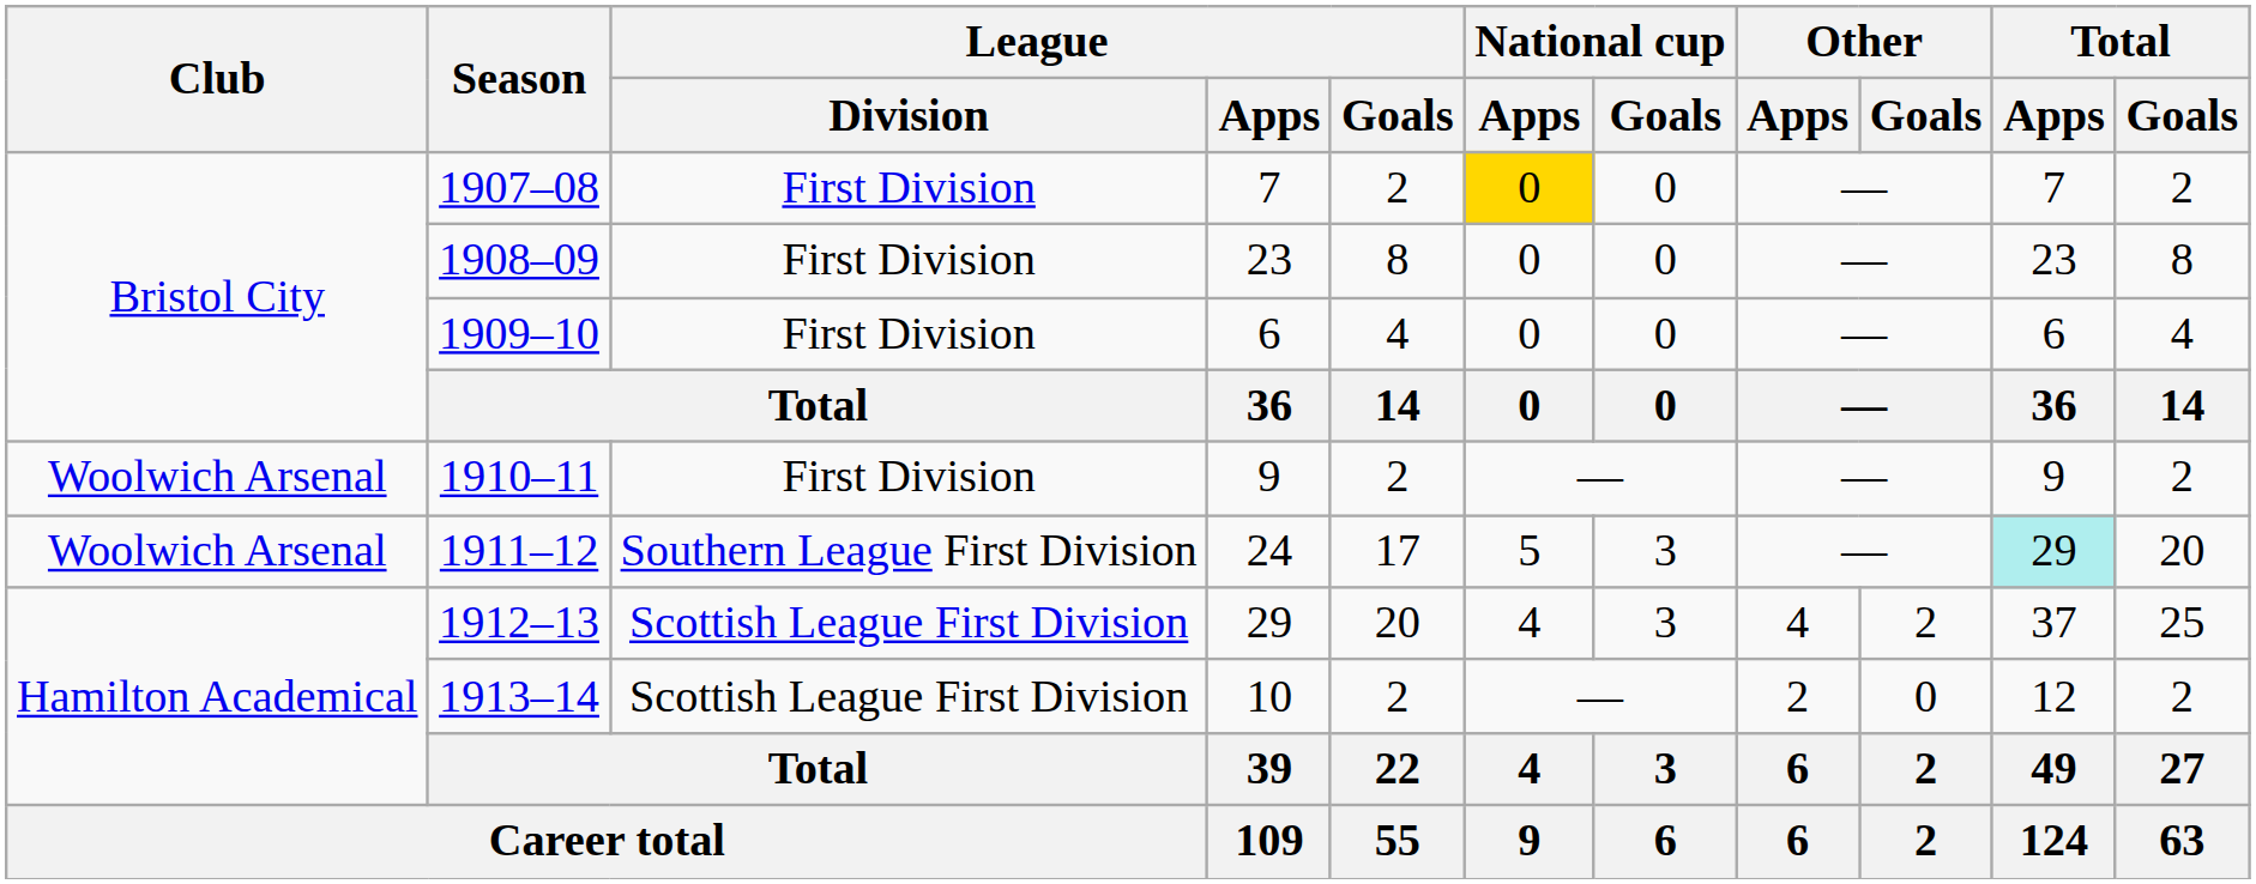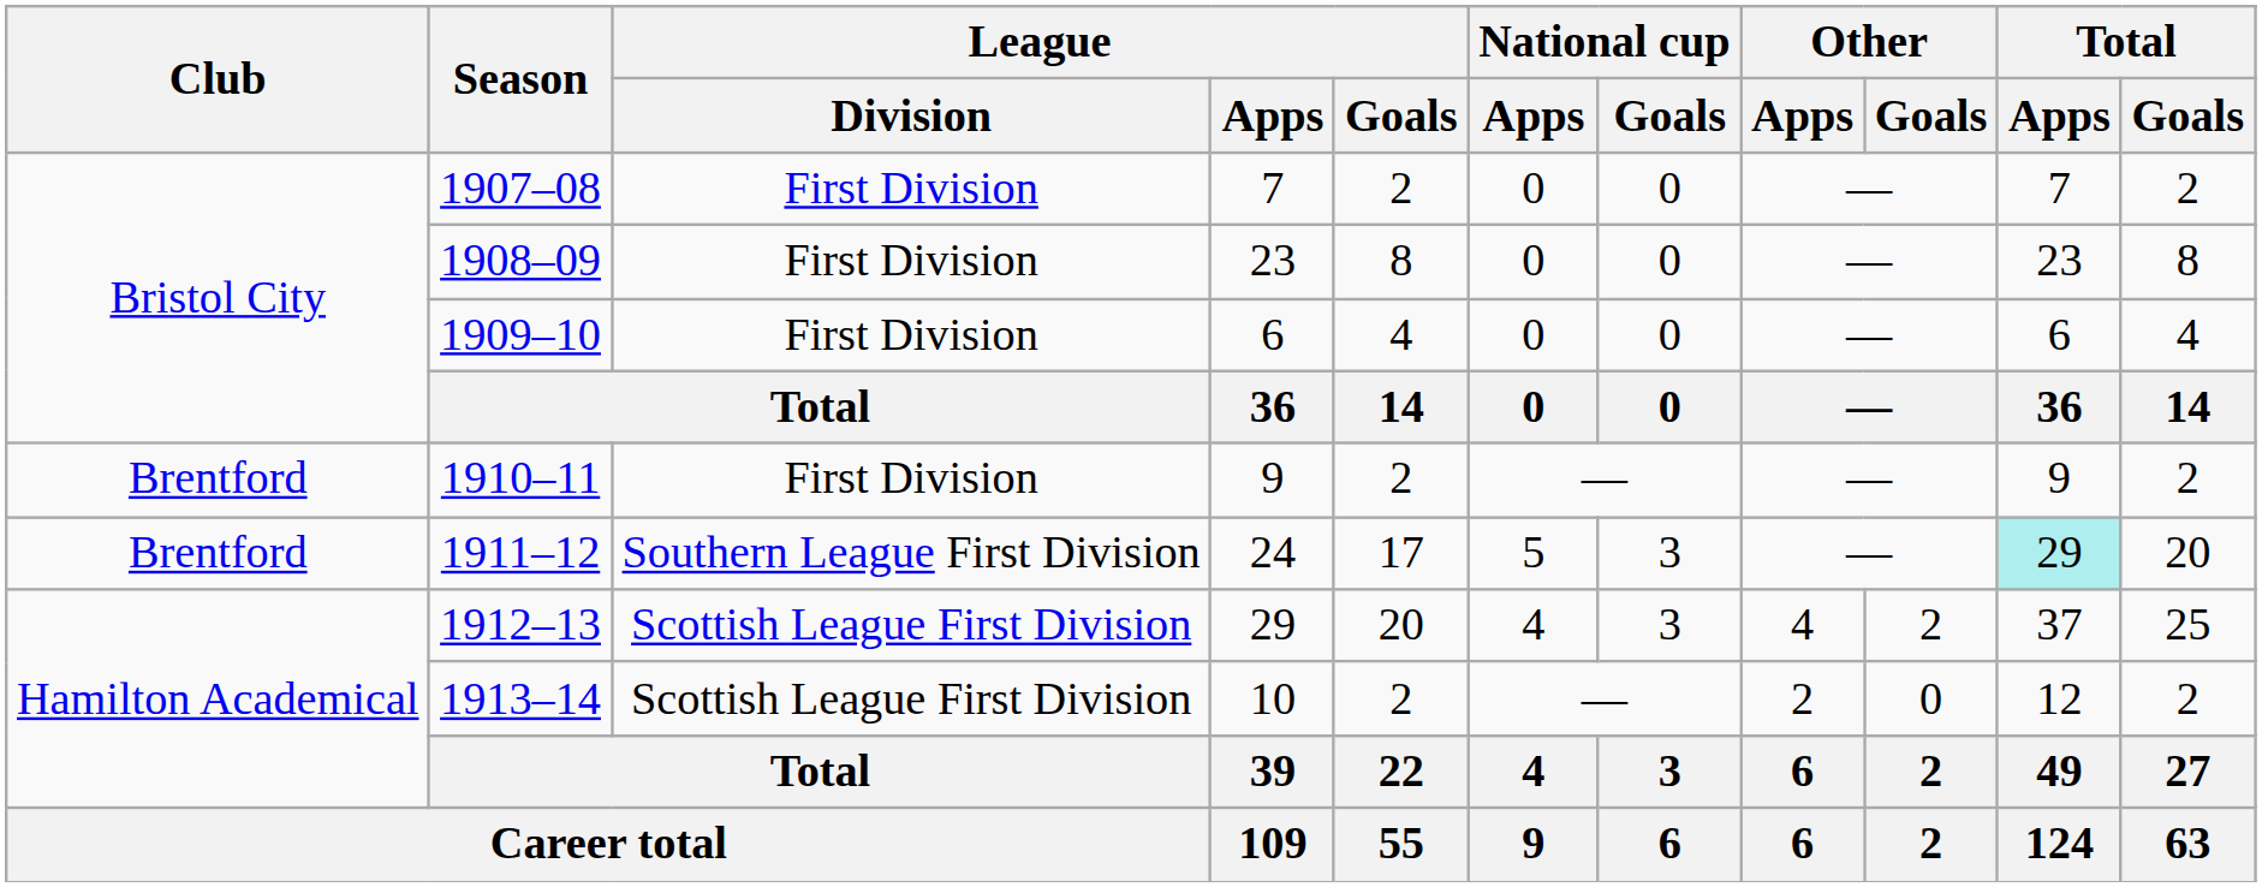 <table class="wikitable" style="text-align: center;">
 <tr>
 <th rowspan="2">Club</th>
 <th rowspan="2">Season</th>
 <th colspan="3">League</th>
 <th colspan="2">National cup</th>
 <th colspan="2">Other</th>
 <th colspan="2">Total</th>
 </tr>
 <tr>
 <th>Division</th>
 <th>Apps</th>
 <th>Goals</th>
 <th>Apps</th>
 <th>Goals</th>
 <th>Apps</th>
 <th>Goals</th>
 <th>Apps</th>
 <th>Goals</th>
 </tr>
 <tr>
 <td rowspan="4"><a href='#'>Bristol City</a></td>
 <td><a href='#'>1907–08</a></td>
 <td><a href='#'>First Division</a></td>
 <td>7</td>
 <td>2</td>
-<td style="background: gold;">0</td>
+<td>0</td>
 <td>0</td>
 <td colspan="2">—</td>
 <td>7</td>
 <td>2</td>
 </tr>
 <tr>
 <td><a href='#'>1908–09</a></td>
 <td>First Division</td>
 <td>23</td>
 <td>8</td>
 <td>0</td>
 <td>0</td>
 <td colspan="2">—</td>
 <td>23</td>
 <td>8</td>
 </tr>
 <tr>
 <td><a href='#'>1909–10</a></td>
 <td>First Division</td>
 <td>6</td>
 <td>4</td>
 <td>0</td>
 <td>0</td>
 <td colspan="2">—</td>
 <td>6</td>
 <td>4</td>
 </tr>
 <tr>
 <th colspan="2">Total</th>
 <th>36</th>
 <th>14</th>
 <th>0</th>
 <th>0</th>
 <th colspan="2">—</th>
 <th>36</th>
 <th>14</th>
 </tr>
 <tr>
-<td><a href='#'>Woolwich Arsenal</a></td>
+<td><a href='#'>Brentford</a></td>
 <td><a href='#'>1910–11</a></td>
 <td>First Division</td>
 <td>9</td>
 <td>2</td>
 <td colspan="2">—</td>
 <td colspan="2">—</td>
 <td>9</td>
 <td>2</td>
 </tr>
 <tr>
-<td><a href='#'>Woolwich Arsenal</a></td>
+<td><a href='#'>Brentford</a></td>
 <td><a href='#'>1911–12</a></td>
 <td><a href='#'>Southern League</a> First Division</td>
 <td>24</td>
 <td>17</td>
 <td>5</td>
 <td>3</td>
 <td colspan="2">—</td>
 <td style="background: paleturquoise;">29</td>
 <td>20</td>
 </tr>
 <tr>
 <td rowspan="3"><a href='#'>Hamilton Academical</a></td>
 <td><a href='#'>1912–13</a></td>
 <td><a href='#'>Scottish League First Division</a></td>
 <td>29</td>
 <td>20</td>
 <td>4</td>
 <td>3</td>
 <td>4</td>
 <td>2</td>
 <td>37</td>
 <td>25</td>
 </tr>
 <tr>
 <td><a href='#'>1913–14</a></td>
 <td>Scottish League First Division</td>
 <td>10</td>
 <td>2</td>
 <td colspan="2">—</td>
 <td>2</td>
 <td>0</td>
 <td>12</td>
 <td>2</td>
 </tr>
 <tr>
 <th colspan="2">Total</th>
 <th>39</th>
 <th>22</th>
 <th>4</th>
 <th>3</th>
 <th>6</th>
 <th>2</th>
 <th>49</th>
 <th>27</th>
 </tr>
 <tr>
 <th colspan="3">Career total</th>
 <th>109</th>
 <th>55</th>
 <th>9</th>
 <th>6</th>
 <th>6</th>
 <th>2</th>
 <th>124</th>
 <th>63</th>
 </tr>
 </table>
